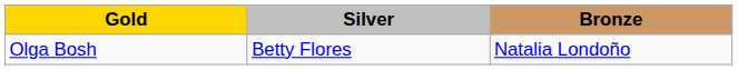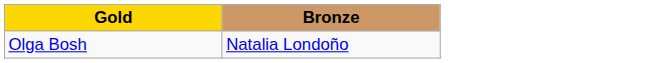 <table class="wikitable" style="text-align:left">
 <tr align="center">
 <td width=200 bgcolor=gold><strong>Gold</strong></td>
-<td width=200 bgcolor=silver><strong>Silver</strong></td>
 <td width=200 bgcolor=CC9966><strong>Bronze</strong></td>
 </tr>
 <tr>
 <td><a href='#'>Olga Bosh</a><br><em></em></td>
-<td><a href='#'>Betty Flores</a><br><em></em></td>
 <td><a href='#'>Natalia Londoño</a><br><em></em></td>
 </tr>
 </table>
